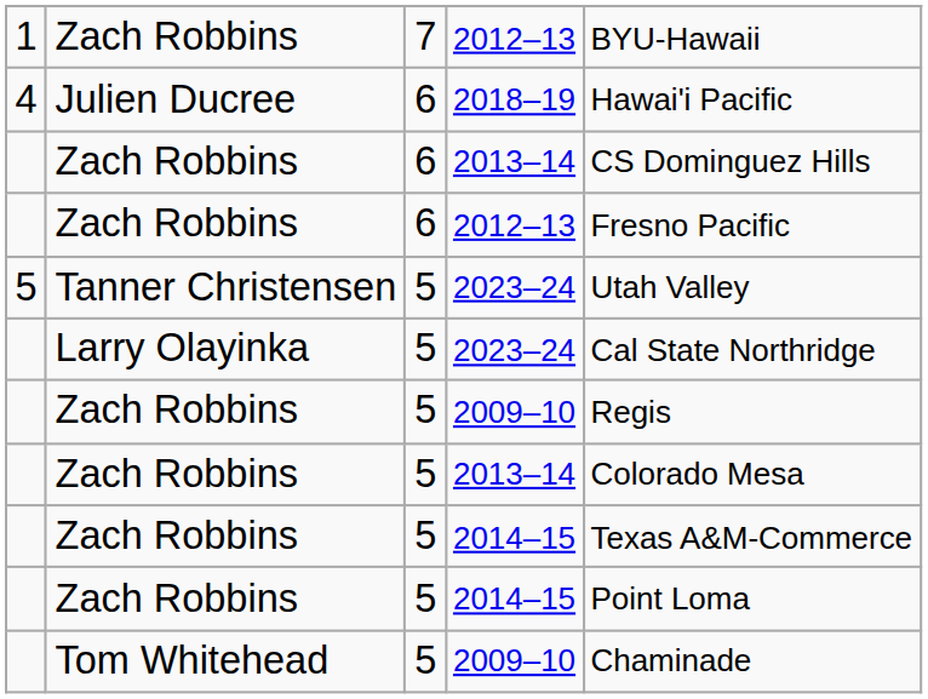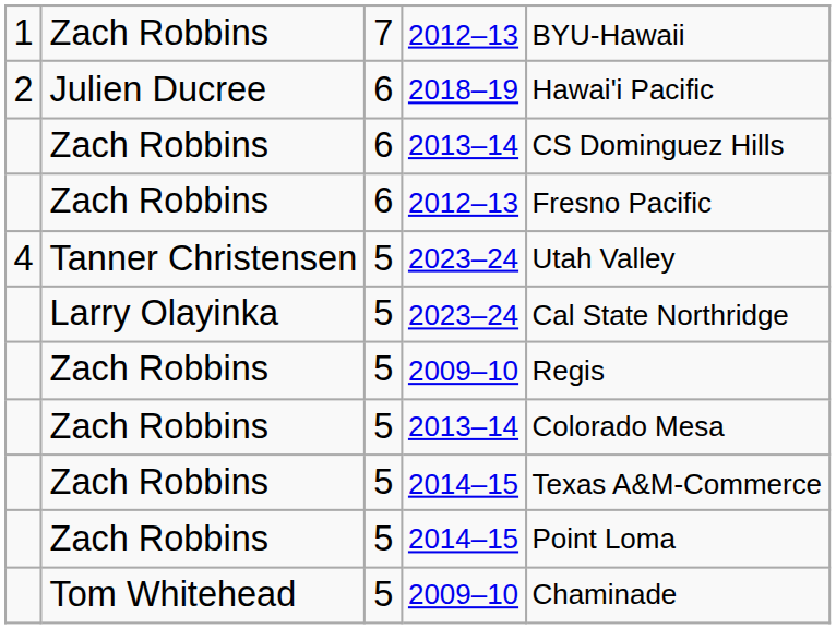 <table class="wikitable">
 <tr>
 </tr>
 <tr>
 <td>1</td>
 <td>Zach Robbins</td>
 <td>7</td>
 <td style="font-size:80%;"><a href='#'>2012–13</a></td>
 <td style="font-size:80%;">BYU-Hawaii</td>
 </tr>
 <tr>
-<td>4</td>
+<td>2</td>
 <td>Julien Ducree</td>
 <td>6</td>
 <td style="font-size:80%;"><a href='#'>2018–19</a></td>
 <td style="font-size:80%;">Hawai'i Pacific</td>
 </tr>
 <tr>
 <td></td>
 <td>Zach Robbins</td>
 <td>6</td>
 <td style="font-size:80%;"><a href='#'>2013–14</a></td>
 <td style="font-size:80%;">CS Dominguez Hills</td>
 </tr>
 <tr>
 <td></td>
 <td>Zach Robbins</td>
 <td>6</td>
 <td style="font-size:80%;"><a href='#'>2012–13</a></td>
 <td style="font-size:80%;">Fresno Pacific</td>
 </tr>
 <tr>
-<td>5</td>
+<td>4</td>
 <td>Tanner Christensen</td>
 <td>5</td>
 <td style="font-size:80%;"><a href='#'>2023–24</a></td>
 <td style="font-size:80%;">Utah Valley</td>
 </tr>
 <tr>
 <td></td>
 <td>Larry Olayinka</td>
 <td>5</td>
 <td style="font-size:80%;"><a href='#'>2023–24</a></td>
 <td style="font-size:80%;">Cal State Northridge</td>
 </tr>
 <tr>
 <td></td>
 <td>Zach Robbins</td>
 <td>5</td>
 <td style="font-size:80%;"><a href='#'>2009–10</a></td>
 <td style="font-size:80%;">Regis</td>
 </tr>
 <tr>
 <td></td>
 <td>Zach Robbins</td>
 <td>5</td>
 <td style="font-size:80%;"><a href='#'>2013–14</a></td>
 <td style="font-size:80%;">Colorado Mesa</td>
 </tr>
 <tr>
 <td></td>
 <td>Zach Robbins</td>
 <td>5</td>
 <td style="font-size:80%;"><a href='#'>2014–15</a></td>
 <td style="font-size:80%;">Texas A&M-Commerce</td>
 </tr>
 <tr>
 <td></td>
 <td>Zach Robbins</td>
 <td>5</td>
 <td style="font-size:80%;"><a href='#'>2014–15</a></td>
 <td style="font-size:80%;">Point Loma</td>
 </tr>
 <tr>
 <td></td>
 <td>Tom Whitehead</td>
 <td>5</td>
 <td style="font-size:80%;"><a href='#'>2009–10</a></td>
 <td style="font-size:80%;">Chaminade</td>
 </tr>
 </table>
